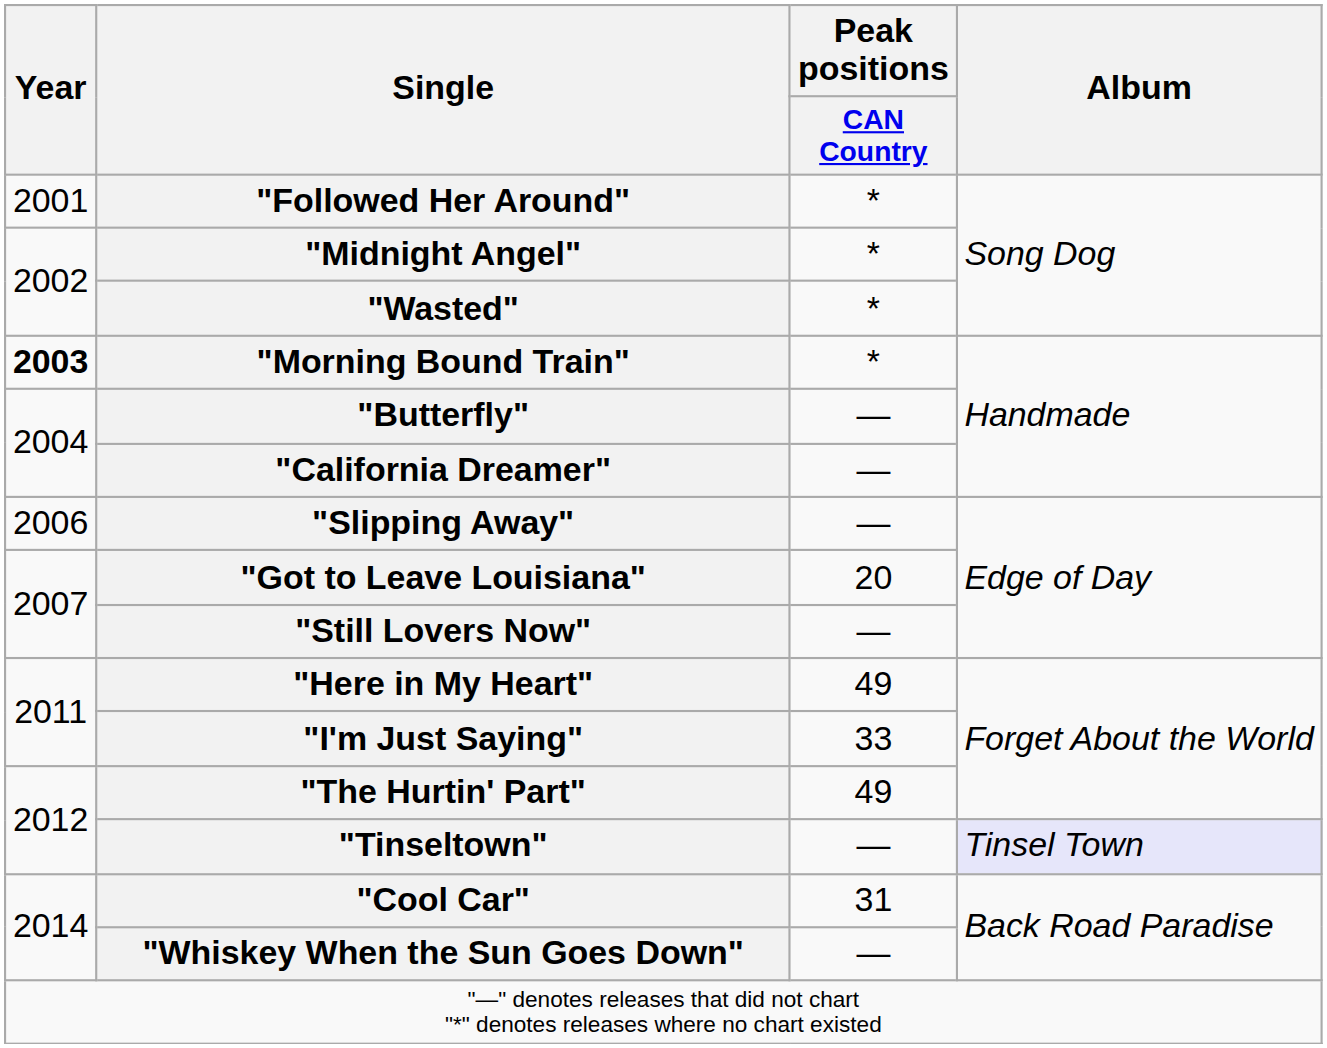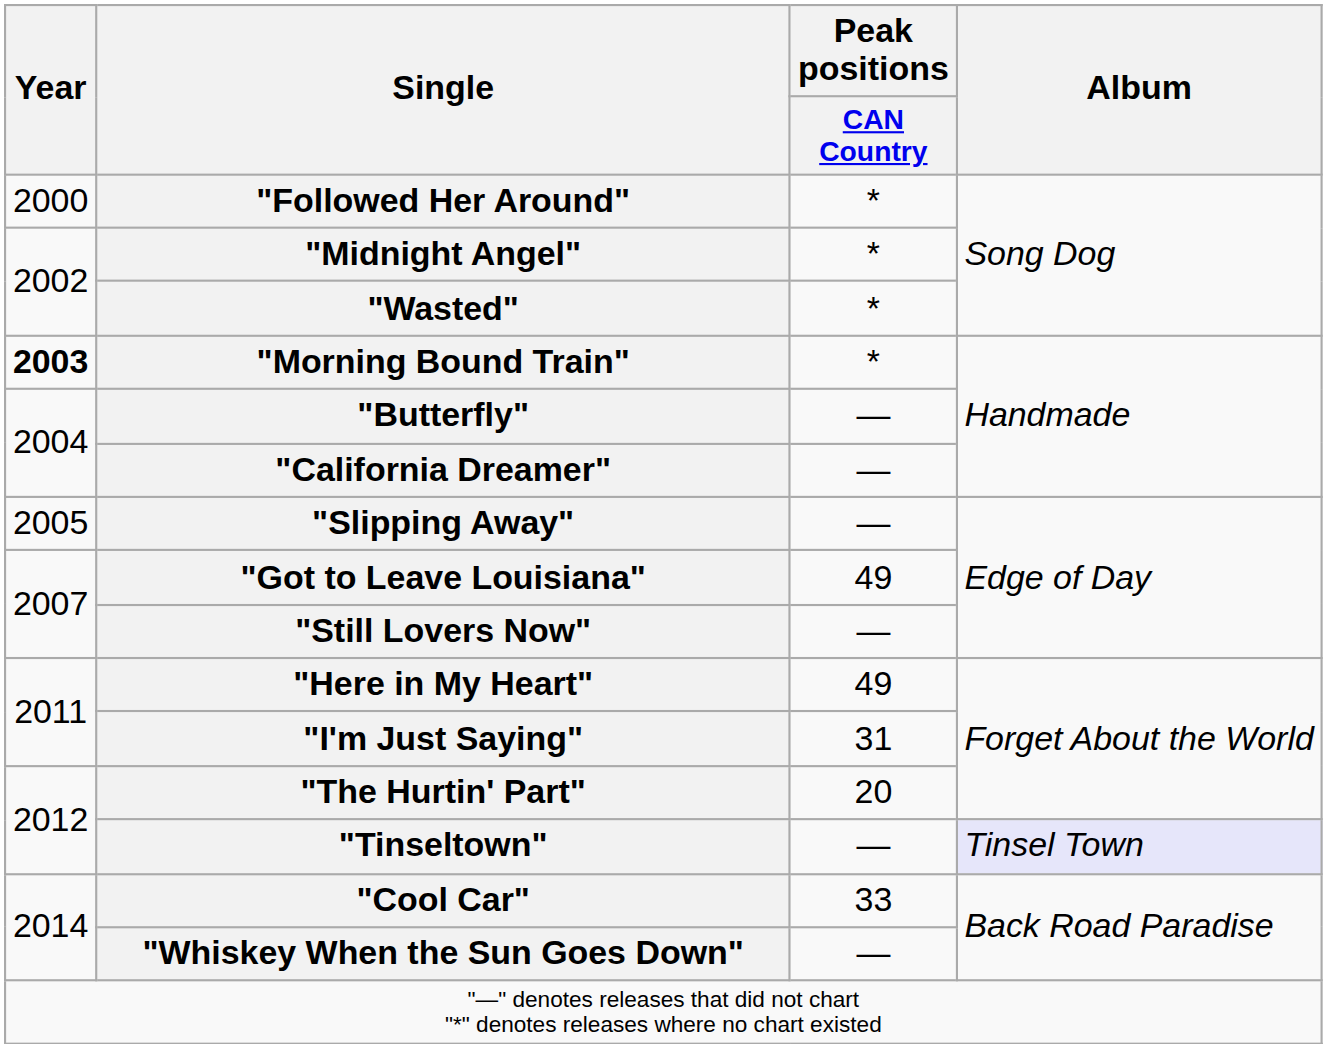 <table class="wikitable plainrowheaders" style="text-align:center;">
 <tr>
 <th rowspan="2">Year</th>
 <th rowspan="2" style="width:20em;">Single</th>
 <th>Peak positions</th>
 <th rowspan="2">Album</th>
 </tr>
 <tr style="font-size:smaller;">
 <th width="65"><a href='#'>CAN Country</a><br></th>
 </tr>
 <tr>
-<td>2001</td>
+<td>2000</td>
 <th scope="row">"Followed Her Around"</th>
 <td>*</td>
 <td align="left" rowspan="3"><em>Song Dog</em></td>
 </tr>
 <tr>
 <td rowspan="2">2002</td>
 <th scope="row">"Midnight Angel"</th>
 <td>*</td>
 </tr>
 <tr>
 <th scope="row">"Wasted"</th>
 <td>*</td>
 </tr>
 <tr>
 <td><strong>2003</strong></td>
 <th scope="row">"Morning Bound Train"</th>
 <td>*</td>
 <td align="left" rowspan="3"><em>Handmade</em></td>
 </tr>
 <tr>
 <td rowspan="2">2004</td>
 <th scope="row">"Butterfly"</th>
 <td>—</td>
 </tr>
 <tr>
 <th scope="row">"California Dreamer"</th>
 <td>—</td>
 </tr>
 <tr>
-<td>2006</td>
+<td>2005</td>
 <th scope="row">"Slipping Away"</th>
 <td>—</td>
 <td align="left" rowspan="3"><em>Edge of Day</em></td>
 </tr>
 <tr>
 <td rowspan="2">2007</td>
 <th scope="row">"Got to Leave Louisiana"</th>
-<td>20</td>
+<td>49</td>
 </tr>
 <tr>
 <th scope="row">"Still Lovers Now"</th>
 <td>—</td>
 </tr>
 <tr>
 <td rowspan="2">2011</td>
 <th scope="row">"Here in My Heart"</th>
 <td>49</td>
 <td align="left" rowspan="3"><em>Forget About the World</em></td>
 </tr>
 <tr>
 <th scope="row">"I'm Just Saying"</th>
-<td>33</td>
+<td>31</td>
 </tr>
 <tr>
 <td rowspan="2">2012</td>
 <th scope="row">"The Hurtin' Part"</th>
-<td>49</td>
+<td>20</td>
 </tr>
 <tr>
 <th scope="row">"Tinseltown"</th>
 <td>—</td>
 <td align="left" style="background: lavender;"><em>Tinsel Town</em></td>
 </tr>
 <tr>
 <td rowspan="2">2014</td>
 <th scope="row">"Cool Car"</th>
-<td>31</td>
+<td>33</td>
 <td align="left" rowspan="2"><em>Back Road Paradise</em></td>
 </tr>
 <tr>
 <th scope="row">"Whiskey When the Sun Goes Down"</th>
 <td>—</td>
 </tr>
 <tr>
 <td colspan="4" style="font-size:8pt">"—" denotes releases that did not chart<br>"*" denotes releases where no chart existed</td>
 </tr>
 <tr>
 </tr>
 </table>
